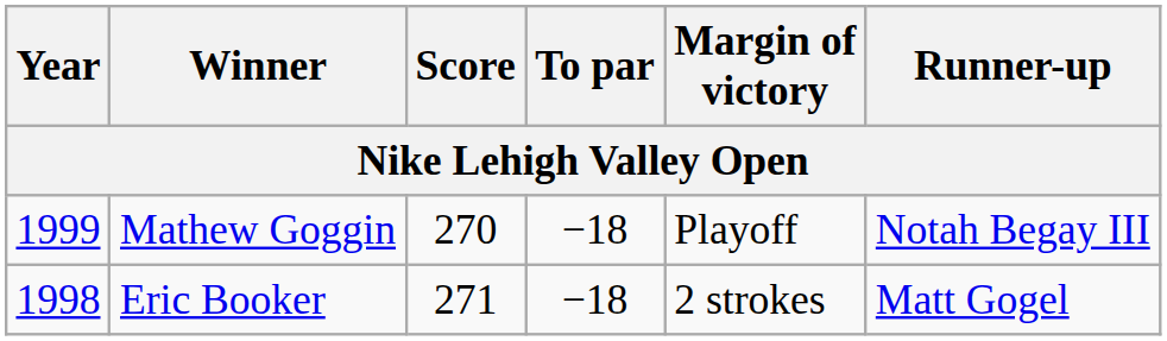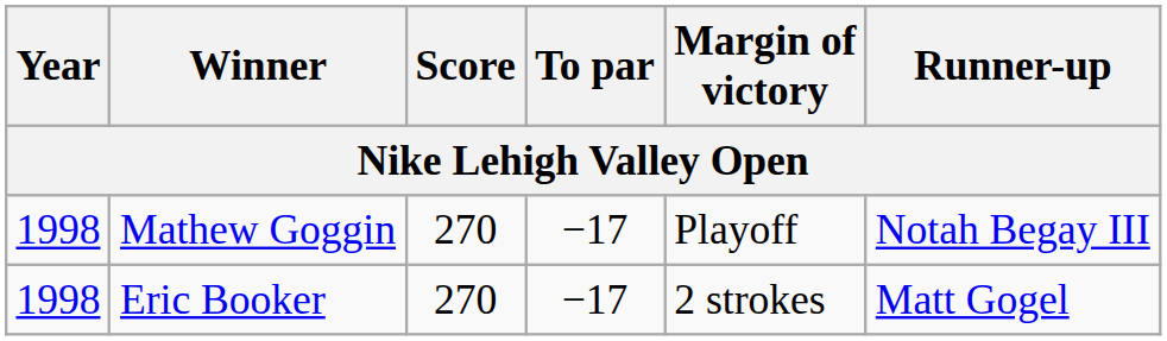 <table class=wikitable style=font-size:95%>
 <tr>
 <th>Year</th>
 <th>Winner</th>
 <th>Score</th>
 <th>To par</th>
 <th>Margin of<br>victory</th>
 <th>Runner-up</th>
 </tr>
 <tr>
 <th colspan=7>Nike Lehigh Valley Open</th>
 </tr>
 <tr>
-<td><a href='#'>1999</a></td>
+<td><a href='#'>1998</a></td>
 <td> <a href='#'>Mathew Goggin</a></td>
 <td align=center>270</td>
-<td align=center>−18</td>
+<td align=center>−17</td>
 <td>Playoff</td>
 <td> <a href='#'>Notah Begay III</a></td>
 </tr>
 <tr>
 <td><a href='#'>1998</a></td>
 <td> <a href='#'>Eric Booker</a></td>
-<td align=center>271</td>
-<td align=center>−18</td>
+<td align=center>270</td>
+<td align=center>−17</td>
 <td>2 strokes</td>
 <td> <a href='#'>Matt Gogel</a></td>
 </tr>
 </table>
